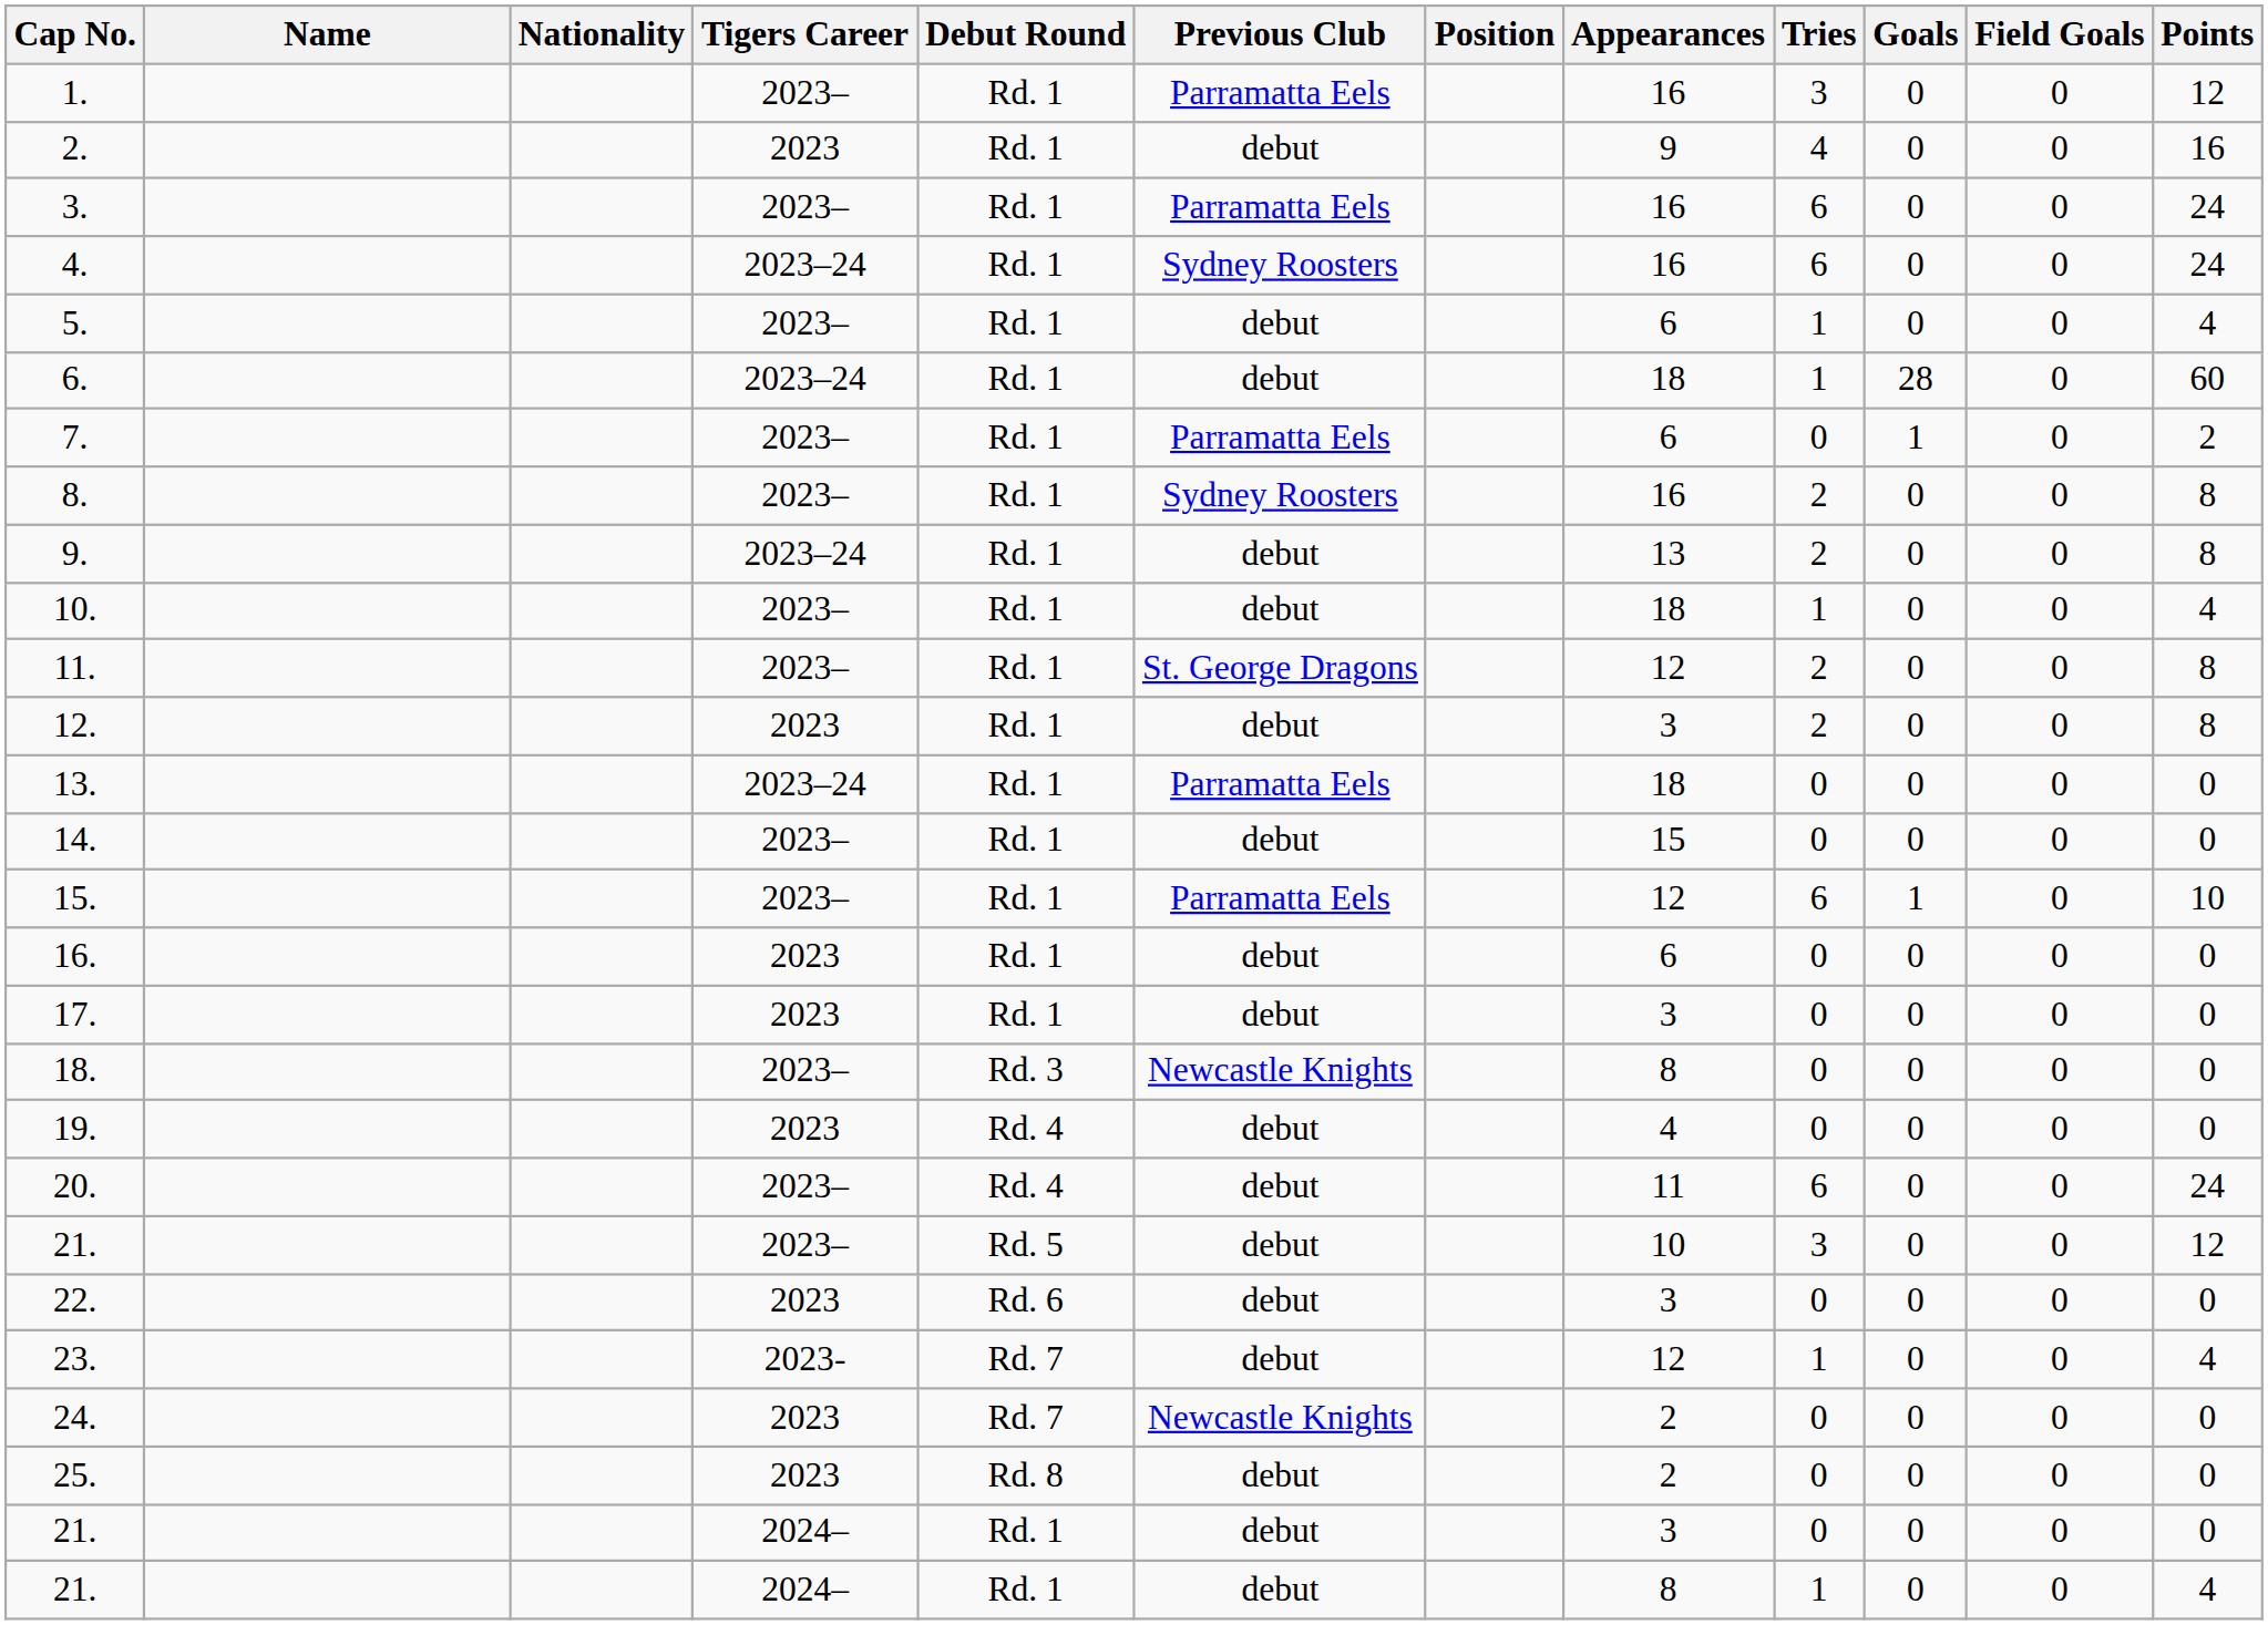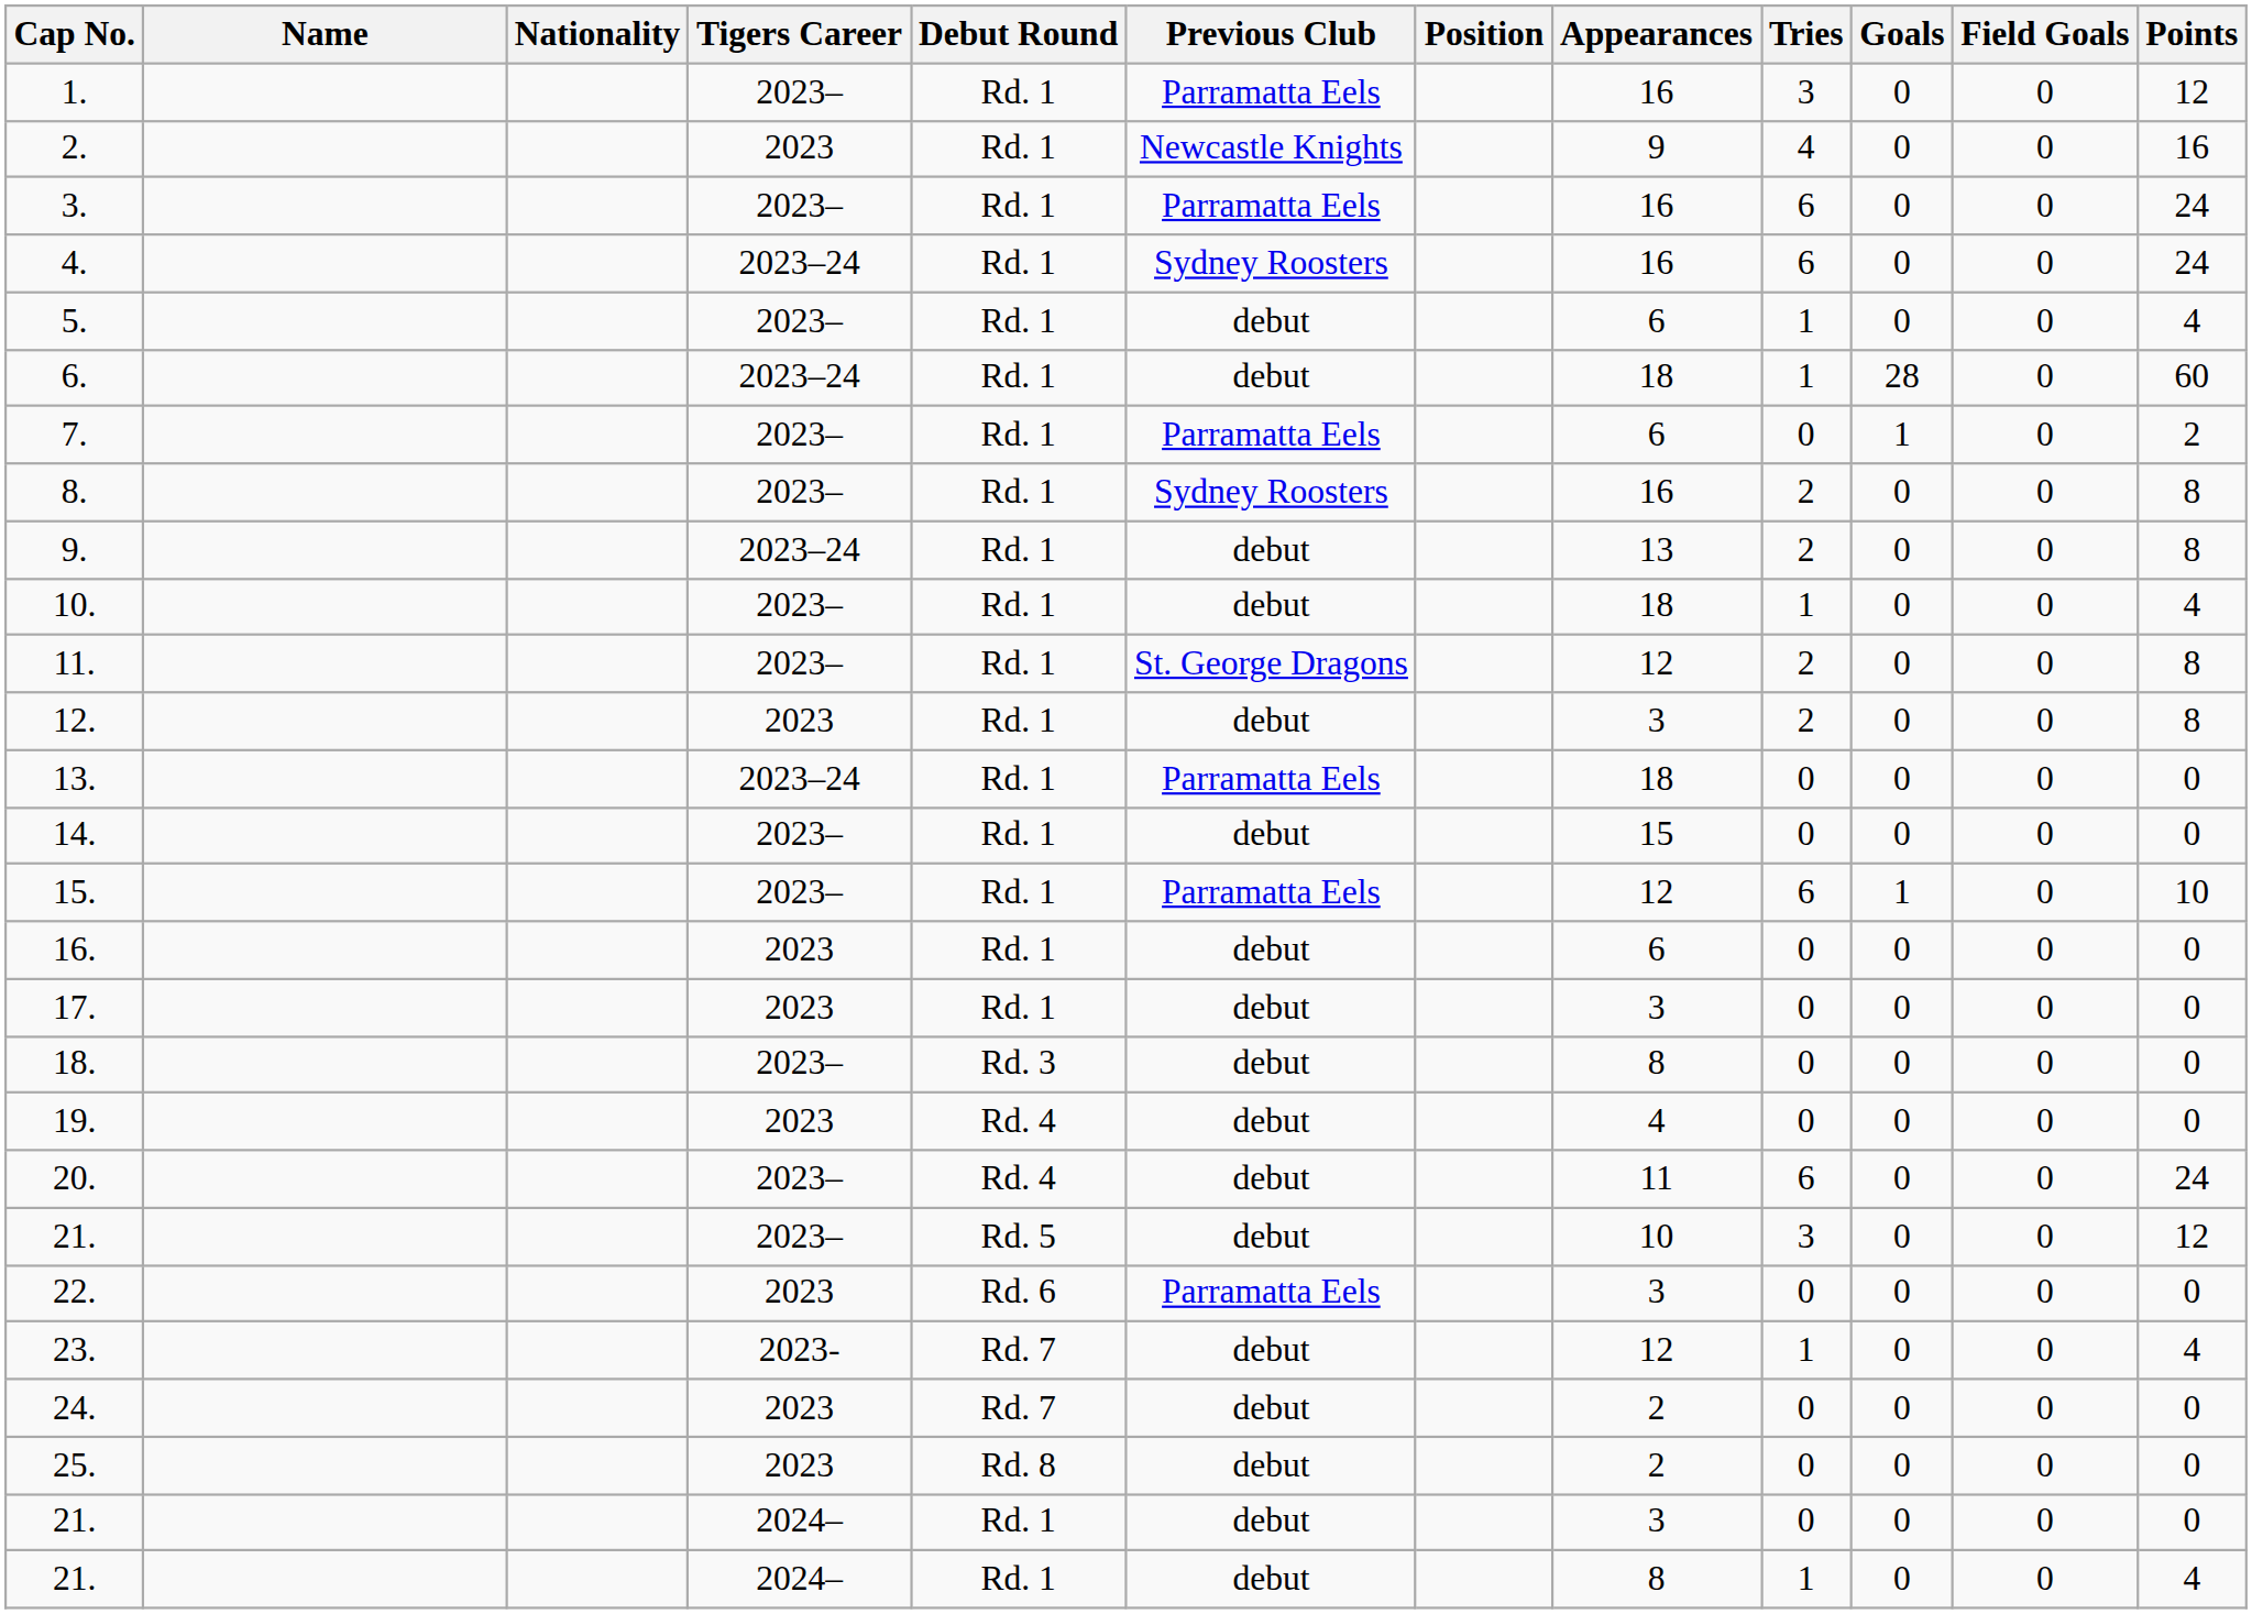 <table class="wikitable sortable" style="text-align: center; font-size:90%">
 <tr>
 <th>Cap No.</th>
 <th style="width:10em">Name</th>
 <th>Nationality</th>
 <th>Tigers Career</th>
 <th>Debut Round</th>
 <th>Previous Club</th>
 <th>Position</th>
 <th>Appearances</th>
 <th>Tries</th>
 <th>Goals</th>
 <th>Field Goals</th>
 <th>Points</th>
 </tr>
 <tr>
 <td>1.</td>
 <td></td>
 <td></td>
 <td>2023–</td>
 <td>Rd. 1</td>
 <td><a href='#'>Parramatta Eels</a></td>
 <td></td>
 <td>16</td>
 <td>3</td>
 <td>0</td>
 <td>0</td>
 <td>12</td>
 </tr>
 <tr>
 <td>2.</td>
 <td></td>
 <td></td>
 <td>2023</td>
 <td>Rd. 1</td>
-<td>debut</td>
+<td><a href='#'>Newcastle Knights</a></td>
 <td></td>
 <td>9</td>
 <td>4</td>
 <td>0</td>
 <td>0</td>
 <td>16</td>
 </tr>
 <tr>
 <td>3.</td>
 <td></td>
 <td></td>
 <td>2023–</td>
 <td>Rd. 1</td>
 <td><a href='#'>Parramatta Eels</a></td>
 <td></td>
 <td>16</td>
 <td>6</td>
 <td>0</td>
 <td>0</td>
 <td>24</td>
 </tr>
 <tr>
 <td>4.</td>
 <td></td>
 <td></td>
 <td>2023–24</td>
 <td>Rd. 1</td>
 <td><a href='#'>Sydney Roosters</a></td>
 <td></td>
 <td>16</td>
 <td>6</td>
 <td>0</td>
 <td>0</td>
 <td>24</td>
 </tr>
 <tr>
 <td>5.</td>
 <td></td>
 <td></td>
 <td>2023–</td>
 <td>Rd. 1</td>
 <td>debut</td>
 <td></td>
 <td>6</td>
 <td>1</td>
 <td>0</td>
 <td>0</td>
 <td>4</td>
 </tr>
 <tr>
 <td>6.</td>
 <td></td>
 <td></td>
 <td>2023–24</td>
 <td>Rd. 1</td>
 <td>debut</td>
 <td></td>
 <td>18</td>
 <td>1</td>
 <td>28</td>
 <td>0</td>
 <td>60</td>
 </tr>
 <tr>
 <td>7.</td>
 <td></td>
 <td></td>
 <td>2023–</td>
 <td>Rd. 1</td>
 <td><a href='#'>Parramatta Eels</a></td>
 <td></td>
 <td>6</td>
 <td>0</td>
 <td>1</td>
 <td>0</td>
 <td>2</td>
 </tr>
 <tr>
 <td>8.</td>
 <td></td>
 <td></td>
 <td>2023–</td>
 <td>Rd. 1</td>
 <td><a href='#'>Sydney Roosters</a></td>
 <td></td>
 <td>16</td>
 <td>2</td>
 <td>0</td>
 <td>0</td>
 <td>8</td>
 </tr>
 <tr>
 <td>9.</td>
 <td></td>
 <td></td>
 <td>2023–24</td>
 <td>Rd. 1</td>
 <td>debut</td>
 <td></td>
 <td>13</td>
 <td>2</td>
 <td>0</td>
 <td>0</td>
 <td>8</td>
 </tr>
 <tr>
 <td>10.</td>
 <td></td>
 <td></td>
 <td>2023–</td>
 <td>Rd. 1</td>
 <td>debut</td>
 <td></td>
 <td>18</td>
 <td>1</td>
 <td>0</td>
 <td>0</td>
 <td>4</td>
 </tr>
 <tr>
 <td>11.</td>
 <td></td>
 <td></td>
 <td>2023–</td>
 <td>Rd. 1</td>
 <td><a href='#'>St. George Dragons</a></td>
 <td></td>
 <td>12</td>
 <td>2</td>
 <td>0</td>
 <td>0</td>
 <td>8</td>
 </tr>
 <tr>
 <td>12.</td>
 <td></td>
 <td></td>
 <td>2023</td>
 <td>Rd. 1</td>
 <td>debut</td>
 <td></td>
 <td>3</td>
 <td>2</td>
 <td>0</td>
 <td>0</td>
 <td>8</td>
 </tr>
 <tr>
 <td>13.</td>
 <td></td>
 <td></td>
 <td>2023–24</td>
 <td>Rd. 1</td>
 <td><a href='#'>Parramatta Eels</a></td>
 <td></td>
 <td>18</td>
 <td>0</td>
 <td>0</td>
 <td>0</td>
 <td>0</td>
 </tr>
 <tr>
 <td>14.</td>
 <td></td>
 <td></td>
 <td>2023–</td>
 <td>Rd. 1</td>
 <td>debut</td>
 <td></td>
 <td>15</td>
 <td>0</td>
 <td>0</td>
 <td>0</td>
 <td>0</td>
 </tr>
 <tr>
 <td>15.</td>
 <td></td>
 <td> </td>
 <td>2023–</td>
 <td>Rd. 1</td>
 <td><a href='#'>Parramatta Eels</a></td>
 <td></td>
 <td>12</td>
 <td>6</td>
 <td>1</td>
 <td>0</td>
 <td>10</td>
 </tr>
 <tr>
 <td>16.</td>
 <td></td>
 <td></td>
 <td>2023</td>
 <td>Rd. 1</td>
 <td>debut</td>
 <td></td>
 <td>6</td>
 <td>0</td>
 <td>0</td>
 <td>0</td>
 <td>0</td>
 </tr>
 <tr>
 <td>17.</td>
 <td></td>
 <td></td>
 <td>2023</td>
 <td>Rd. 1</td>
 <td>debut</td>
 <td></td>
 <td>3</td>
 <td>0</td>
 <td>0</td>
 <td>0</td>
 <td>0</td>
 </tr>
 <tr>
 <td>18.</td>
 <td></td>
 <td></td>
 <td>2023–</td>
 <td>Rd. 3</td>
-<td><a href='#'>Newcastle Knights</a></td>
+<td>debut</td>
 <td></td>
 <td>8</td>
 <td>0</td>
 <td>0</td>
 <td>0</td>
 <td>0</td>
 </tr>
 <tr>
 <td>19.</td>
 <td></td>
 <td></td>
 <td>2023</td>
 <td>Rd. 4</td>
 <td>debut</td>
 <td></td>
 <td>4</td>
 <td>0</td>
 <td>0</td>
 <td>0</td>
 <td>0</td>
 </tr>
 <tr>
 <td>20.</td>
 <td></td>
 <td></td>
 <td>2023–</td>
 <td>Rd. 4</td>
 <td>debut</td>
 <td></td>
 <td>11</td>
 <td>6</td>
 <td>0</td>
 <td>0</td>
 <td>24</td>
 </tr>
 <tr>
 <td>21.</td>
 <td></td>
 <td></td>
 <td>2023–</td>
 <td>Rd. 5</td>
 <td>debut</td>
 <td></td>
 <td>10</td>
 <td>3</td>
 <td>0</td>
 <td>0</td>
 <td>12</td>
 </tr>
 <tr>
 <td>22.</td>
 <td></td>
 <td></td>
 <td>2023</td>
 <td>Rd. 6</td>
-<td>debut</td>
+<td><a href='#'>Parramatta Eels</a></td>
 <td></td>
 <td>3</td>
 <td>0</td>
 <td>0</td>
 <td>0</td>
 <td>0</td>
 </tr>
 <tr>
 <td>23.</td>
 <td></td>
 <td></td>
 <td>2023-</td>
 <td>Rd. 7</td>
 <td>debut</td>
 <td></td>
 <td>12</td>
 <td>1</td>
 <td>0</td>
 <td>0</td>
 <td>4</td>
 </tr>
 <tr>
 <td>24.</td>
 <td></td>
 <td></td>
 <td>2023</td>
 <td>Rd. 7</td>
-<td><a href='#'>Newcastle Knights</a></td>
+<td>debut</td>
 <td></td>
 <td>2</td>
 <td>0</td>
 <td>0</td>
 <td>0</td>
 <td>0</td>
 </tr>
 <tr>
 <td>25.</td>
 <td></td>
 <td></td>
 <td>2023</td>
 <td>Rd. 8</td>
 <td>debut</td>
 <td></td>
 <td>2</td>
 <td>0</td>
 <td>0</td>
 <td>0</td>
 <td>0</td>
 </tr>
 <tr>
 <td>21.</td>
 <td></td>
 <td></td>
 <td>2024–</td>
 <td>Rd. 1</td>
 <td>debut</td>
 <td></td>
 <td>3</td>
 <td>0</td>
 <td>0</td>
 <td>0</td>
 <td>0</td>
 </tr>
 <tr>
 <td>21.</td>
 <td></td>
 <td></td>
 <td>2024–</td>
 <td>Rd. 1</td>
 <td>debut</td>
 <td></td>
 <td>8</td>
 <td>1</td>
 <td>0</td>
 <td>0</td>
 <td>4</td>
 </tr>
 </table>
